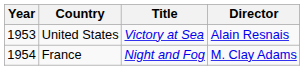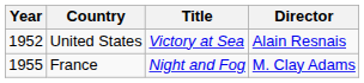 <table class="wikitable" border="1">
 <tr>
 <th>Year</th>
 <th>Country</th>
 <th>Title</th>
 <th>Director</th>
 </tr>
 <tr>
-<td>1953</td>
+<td>1952</td>
 <td>United States</td>
 <td><em><a href='#'>Victory at Sea</a></em></td>
 <td><a href='#'>Alain Resnais</a></td>
 </tr>
 <tr>
-<td>1954</td>
+<td>1955</td>
 <td>France</td>
 <td><em><a href='#'>Night and Fog</a></em></td>
 <td><a href='#'>M. Clay Adams</a></td>
 </tr>
 </table>
